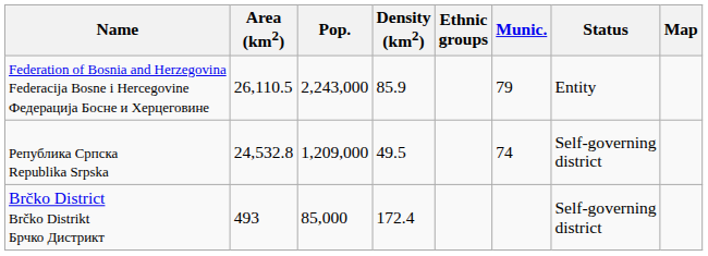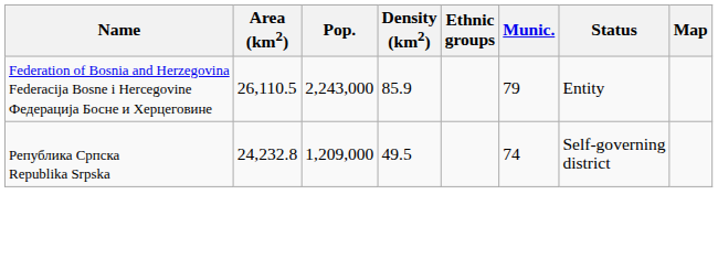 <table class="wikitable sortable">
 <tr>
 <th>Name</th>
 <th>Area<br>(km<sup>2</sup>)</th>
 <th>Pop.</th>
 <th>Density<br>(km<sup>2</sup>)</th>
 <th>Ethnic<br>groups</th>
 <th><a href='#'>Munic.</a></th>
 <th>Status</th>
 <th>Map</th>
 </tr>
 <tr>
 <td><small><a href='#'>Federation of Bosnia and Herzegovina</a></small><br><small>Federacija Bosne i Hercegovine<br>Федерација Босне и Херцеговине</small></td>
 <td>26,110.5</td>
 <td>2,243,000</td>
 <td>85.9</td>
 <td></td>
 <td>79<br></td>
 <td>Entity</td>
 <td></td>
 </tr>
 <tr>
 <td> <br><small>Република Српска<br>Republika Srpska</small></td>
-<td>24,532.8</td>
+<td>24,232.8</td>
 <td>1,209,000</td>
 <td>49.5</td>
 <td></td>
 <td>74<br></td>
 <td>Self-governing<br>district</td>
 <td></td>
 </tr>
-<tr>
-<td><a href='#'>Brčko District</a><br><small>Brčko Distrikt<br>Брчко Дистрикт</small></td>
-<td>493</td>
-<td>85,000</td>
-<td>172.4</td>
-<td></td>
-<td></td>
-<td>Self-governing<br>district</td>
-<td></td>
-</tr>
 </table>
